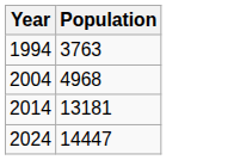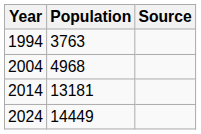 <table class="wikitable">
 <tr>
 <th>Year</th>
 <th>Population</th>
+<th>Source</th>
 </tr>
 <tr>
 <td>1994</td>
 <td>3763</td>
+<td></td>
 </tr>
 <tr>
 <td>2004</td>
 <td>4968</td>
+<td></td>
 </tr>
 <tr>
 <td>2014</td>
 <td>13181</td>
+<td></td>
 </tr>
 <tr>
 <td>2024</td>
-<td>14447</td>
+<td>14449</td>
+<td></td>
 </tr>
 </table>
